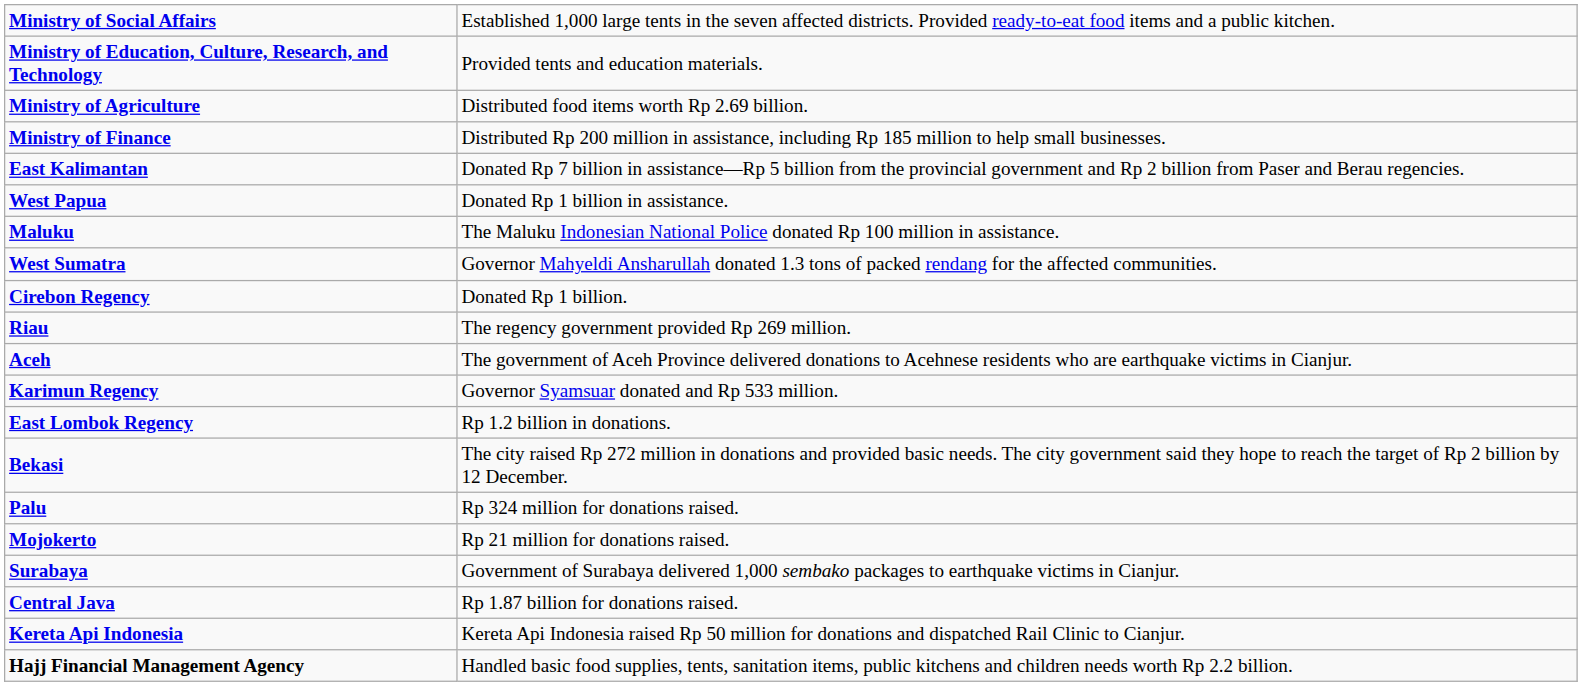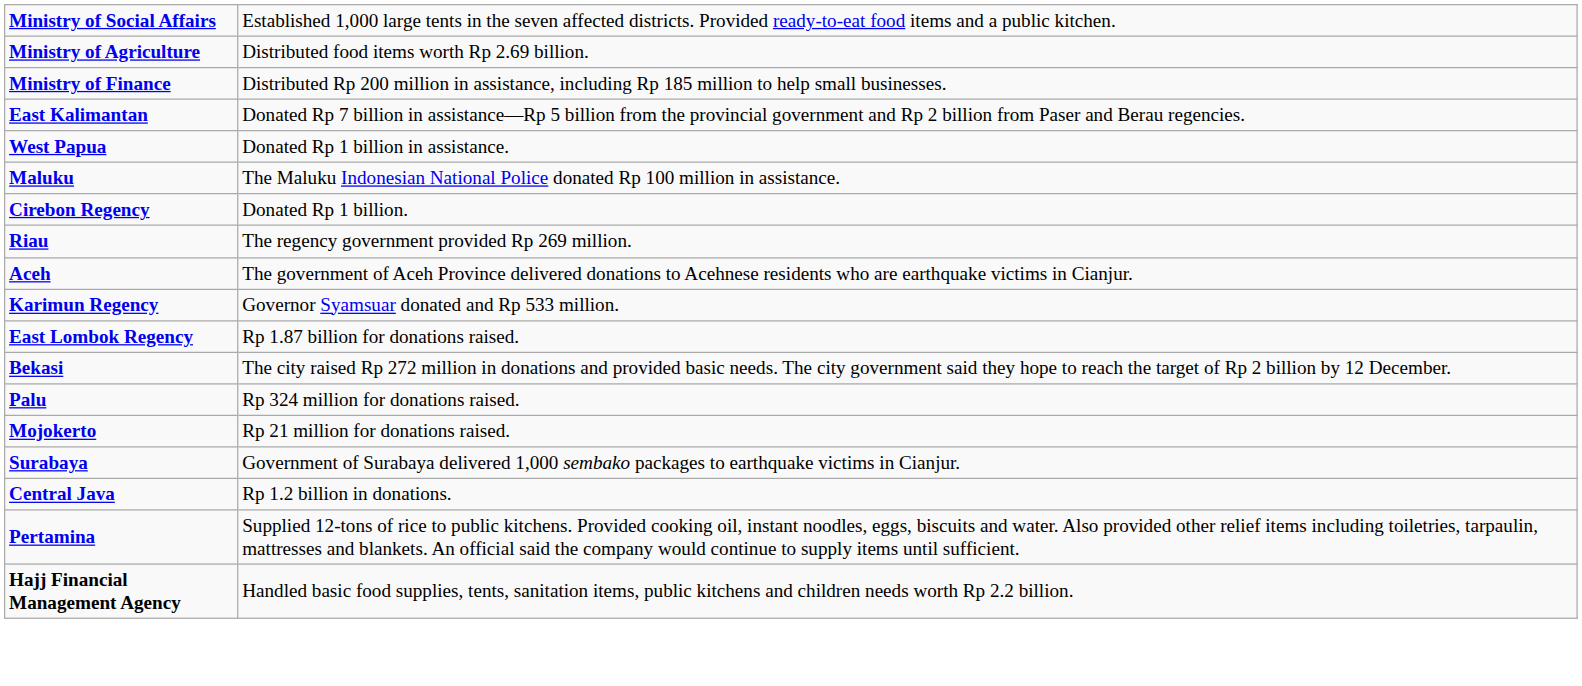 <table class="wikitable" style="font-size: 95%;">
 <tr>
 <td><strong><a href='#'>Ministry of Social Affairs</a></strong></td>
 <td>Established 1,000 large tents in the seven affected districts. Provided <a href='#'>ready-to-eat food</a> items and a public kitchen.</td>
-</tr>
-<tr>
-<td><strong><a href='#'>Ministry of Education, Culture, Research, and Technology</a></strong></td>
-<td>Provided tents and education materials.</td>
 </tr>
 <tr>
 <td><strong><a href='#'>Ministry of Agriculture</a></strong></td>
 <td>Distributed food items worth Rp 2.69 billion.</td>
 </tr>
 <tr>
 <td><strong><a href='#'>Ministry of Finance</a></strong></td>
 <td>Distributed Rp 200 million in assistance, including Rp 185 million to help small businesses.</td>
 </tr>
 <tr>
 <td><strong><a href='#'>East Kalimantan</a></strong></td>
 <td>Donated Rp 7 billion in assistance—Rp 5 billion from the provincial government and Rp 2 billion from Paser and Berau regencies.</td>
 </tr>
 <tr>
 <td><strong><a href='#'>West Papua</a></strong></td>
 <td>Donated Rp 1 billion in assistance.</td>
 </tr>
 <tr>
 <td><strong><a href='#'>Maluku</a></strong></td>
 <td>The Maluku <a href='#'>Indonesian National Police</a> donated Rp 100 million in assistance.</td>
 </tr>
 <tr>
-<td><strong><a href='#'>West Sumatra</a></strong></td>
-<td>Governor <a href='#'>Mahyeldi Ansharullah</a> donated 1.3 tons of packed <a href='#'>rendang</a> for the affected communities.</td>
-</tr>
-<tr>
 <td><strong><a href='#'>Cirebon Regency</a></strong></td>
 <td>Donated Rp 1 billion.</td>
 </tr>
 <tr>
 <td><strong><a href='#'>Riau</a></strong></td>
 <td>The regency government provided Rp 269 million.</td>
 </tr>
 <tr>
 <td><strong><a href='#'>Aceh</a></strong></td>
 <td>The government of Aceh Province delivered donations to Acehnese residents who are earthquake victims in Cianjur.</td>
 </tr>
 <tr>
 <td><strong><a href='#'>Karimun Regency</a></strong></td>
 <td>Governor <a href='#'>Syamsuar</a> donated and Rp 533 million.</td>
 </tr>
 <tr>
 <td><strong><a href='#'>East Lombok Regency</a></strong></td>
-<td>Rp 1.2 billion in donations.</td>
+<td>Rp 1.87 billion for donations raised.</td>
 </tr>
 <tr>
 <td><strong><a href='#'>Bekasi</a></strong></td>
 <td>The city raised Rp 272 million in donations and provided basic needs. The city government said they hope to reach the target of Rp 2 billion by 12 December.</td>
 </tr>
 <tr>
 <td><strong><a href='#'>Palu</a></strong></td>
 <td>Rp 324 million for donations raised.</td>
 </tr>
 <tr>
 <td><strong><a href='#'>Mojokerto</a></strong></td>
 <td>Rp 21 million for donations raised.</td>
 </tr>
 <tr>
 <td><strong><a href='#'>Surabaya</a></strong></td>
 <td>Government of Surabaya delivered 1,000 <em>sembako</em> packages to earthquake victims in Cianjur.</td>
 </tr>
 <tr>
 <td><strong><a href='#'>Central Java</a></strong></td>
-<td>Rp 1.87 billion for donations raised.</td>
+<td>Rp 1.2 billion in donations.</td>
 </tr>
 <tr>
-<td><strong><a href='#'>Kereta Api Indonesia</a></strong></td>
-<td>Kereta Api Indonesia raised Rp 50 million for donations and dispatched Rail Clinic to Cianjur.</td>
+<td><strong><a href='#'>Pertamina</a></strong></td>
+<td>Supplied 12-tons of rice to public kitchens. Provided cooking oil, instant noodles, eggs, biscuits and water. Also provided other relief items including toiletries, tarpaulin, mattresses and blankets. An official said the company would continue to supply items until sufficient.</td>
 </tr>
 <tr>
 <td><strong>Hajj Financial Management Agency</strong></td>
 <td>Handled basic food supplies, tents, sanitation items, public kitchens and children needs worth Rp 2.2 billion.</td>
 </tr>
 </table>
